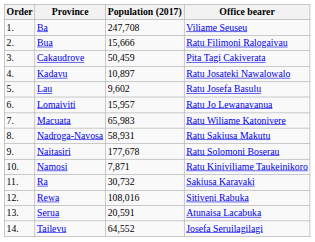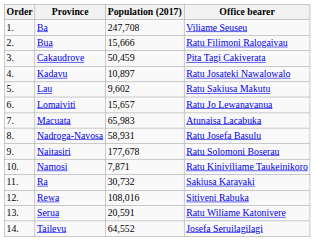 <table class="wikitable sortable">
 <tr>
 <th>Order</th>
 <th>Province</th>
 <th>Population (2017)</th>
 <th>Office bearer</th>
 </tr>
 <tr>
 <td>1.</td>
 <td><a href='#'>Ba</a></td>
 <td>247,708</td>
 <td><a href='#'>Viliame Seuseu</a></td>
 </tr>
 <tr>
 <td>2.</td>
 <td><a href='#'>Bua</a></td>
 <td>15,666</td>
 <td><a href='#'>Ratu Filimoni Ralogaivau</a></td>
 </tr>
 <tr>
 <td>3.</td>
 <td><a href='#'>Cakaudrove</a></td>
 <td>50,459</td>
 <td><a href='#'>Pita Tagi Cakiverata</a></td>
 </tr>
 <tr>
 <td>4.</td>
 <td><a href='#'>Kadavu</a></td>
 <td>10,897</td>
 <td><a href='#'>Ratu Josateki Nawalowalo</a></td>
 </tr>
 <tr>
 <td>5.</td>
 <td><a href='#'>Lau</a></td>
 <td>9,602</td>
-<td><a href='#'>Ratu Josefa Basulu</a></td>
+<td><a href='#'>Ratu Sakiusa Makutu</a></td>
 </tr>
 <tr>
 <td>6.</td>
 <td><a href='#'>Lomaiviti</a></td>
-<td>15,957</td>
+<td>15,657</td>
 <td><a href='#'>Ratu Jo Lewanavanua</a></td>
 </tr>
 <tr>
 <td>7.</td>
 <td><a href='#'>Macuata</a></td>
 <td>65,983</td>
-<td><a href='#'>Ratu Wiliame Katonivere</a></td>
+<td><a href='#'>Atunaisa Lacabuka</a></td>
 </tr>
 <tr>
 <td>8.</td>
 <td><a href='#'>Nadroga-Navosa</a></td>
 <td>58,931</td>
-<td><a href='#'>Ratu Sakiusa Makutu</a></td>
+<td><a href='#'>Ratu Josefa Basulu</a></td>
 </tr>
 <tr>
 <td>9.</td>
 <td><a href='#'>Naitasiri</a></td>
 <td>177,678</td>
 <td><a href='#'>Ratu Solomoni Boserau</a></td>
 </tr>
 <tr>
 <td>10.</td>
 <td><a href='#'>Namosi</a></td>
 <td>7,871</td>
 <td><a href='#'>Ratu Kiniviliame Taukeinikoro</a></td>
 </tr>
 <tr>
 <td>11.</td>
 <td><a href='#'>Ra</a></td>
 <td>30,732</td>
 <td><a href='#'>Sakiusa Karavaki</a></td>
 </tr>
 <tr>
 <td>12.</td>
 <td><a href='#'>Rewa</a></td>
 <td>108,016</td>
 <td><a href='#'>Sitiveni Rabuka</a></td>
 </tr>
 <tr>
 <td>13.</td>
 <td><a href='#'>Serua</a></td>
 <td>20,591</td>
-<td><a href='#'>Atunaisa Lacabuka</a></td>
+<td><a href='#'>Ratu Wiliame Katonivere</a></td>
 </tr>
 <tr>
 <td>14.</td>
 <td><a href='#'>Tailevu</a></td>
 <td>64,552</td>
 <td><a href='#'>Josefa Seruilagilagi</a></td>
 </tr>
 </table>
